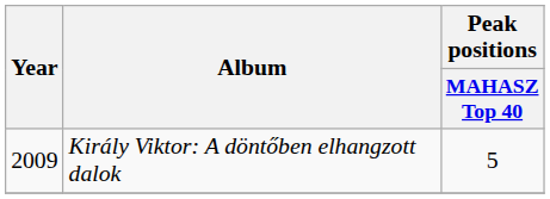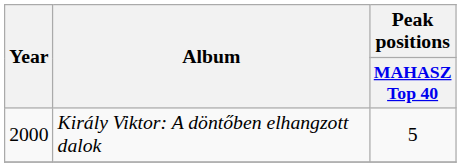 <table class="wikitable">
 <tr>
 <th align="center" rowspan="2" width="10">Year</th>
 <th align="center" rowspan="2" width="250">Album</th>
 <th align="center" colspan="1" width="20">Peak positions</th>
 </tr>
 <tr>
 <th scope="col" style="width:3em;font-size:90%;"><a href='#'>MAHASZ <br>Top 40</a></th>
 </tr>
 <tr>
-<td style="text-align:center;">2009</td>
+<td style="text-align:center;">2000</td>
 <td><em>Király Viktor: A döntőben elhangzott dalok</em></td>
 <td style="text-align:center;">5</td>
 </tr>
 <tr>
 </tr>
 </table>
